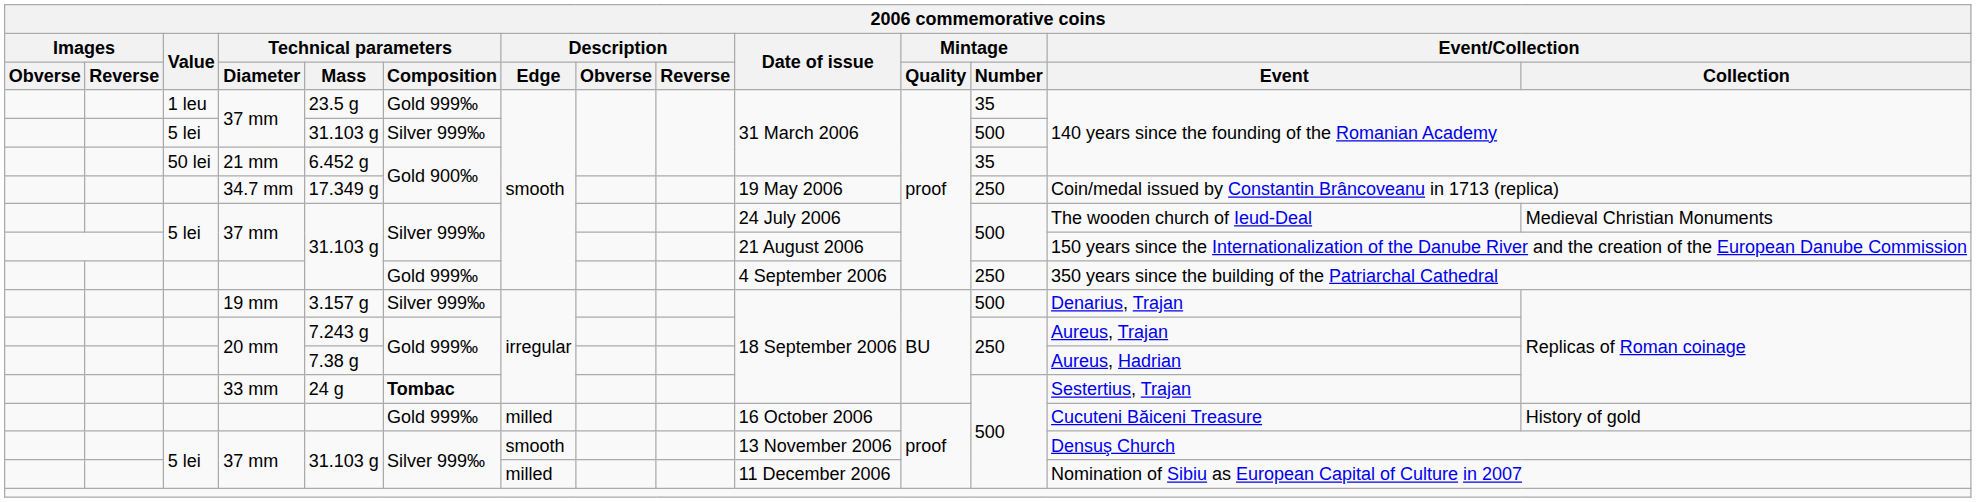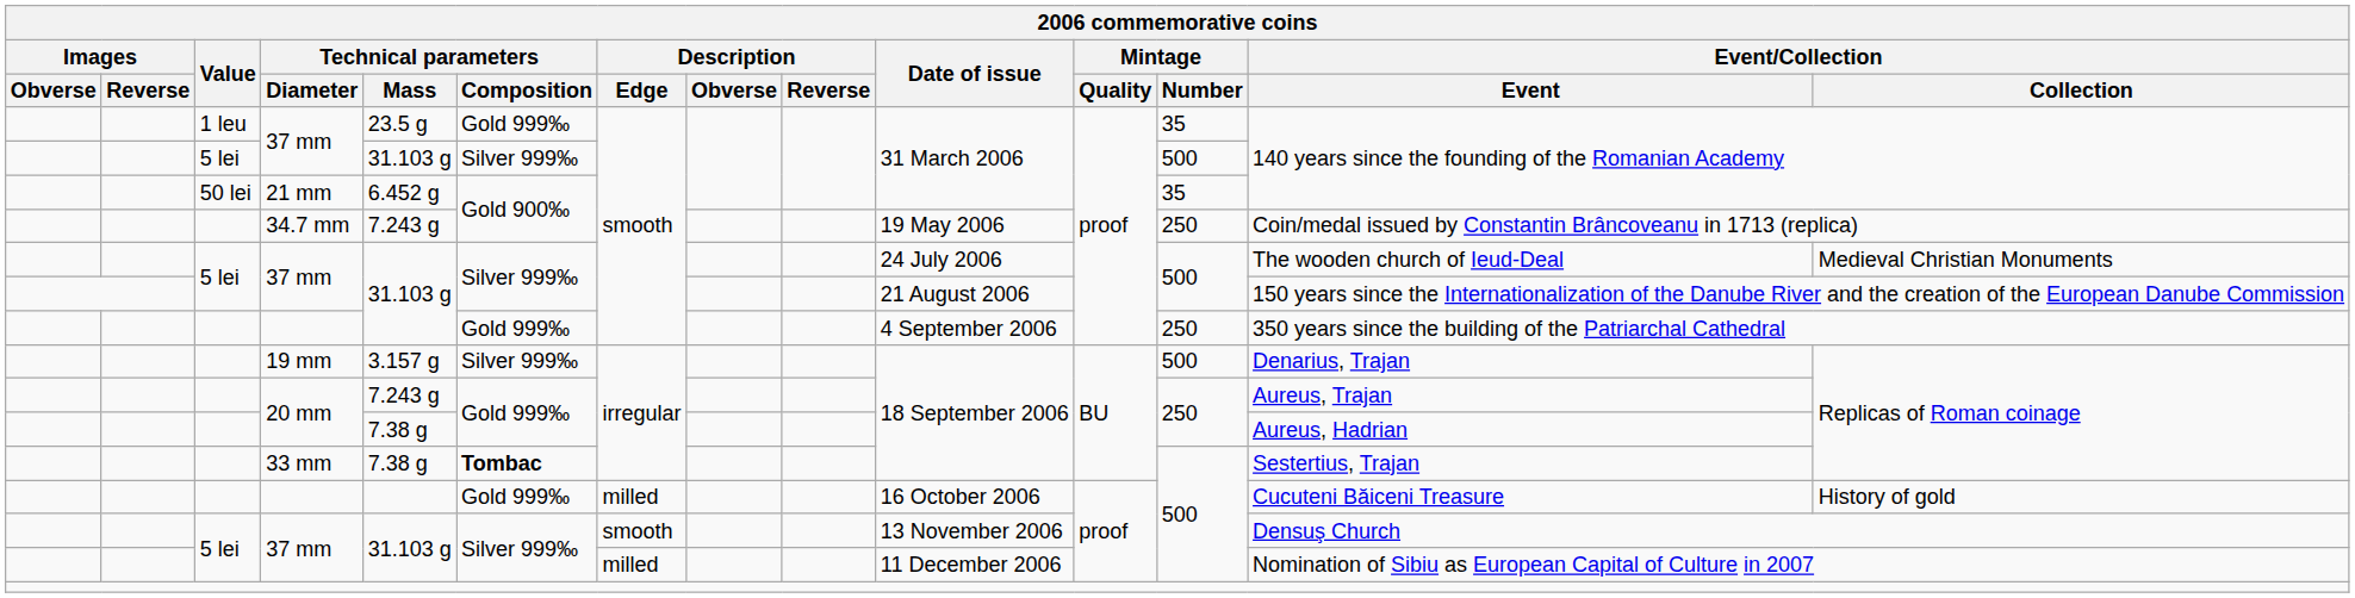 <table class="wikitable" style="font-size: 90%">
 <tr>
 <th colspan="14">2006 commemorative coins</th>
 </tr>
 <tr>
 <th colspan=2>Images</th>
 <th rowspan=2>Value</th>
 <th colspan=3>Technical parameters</th>
 <th colspan=3>Description</th>
 <th rowspan=2>Date of issue</th>
 <th colspan=2>Mintage</th>
 <th colspan=2>Event/Collection</th>
 </tr>
 <tr>
 <th>Obverse</th>
 <th>Reverse</th>
 <th>Diameter</th>
 <th>Mass</th>
 <th>Composition</th>
 <th>Edge</th>
 <th>Obverse</th>
 <th>Reverse</th>
 <th>Quality</th>
 <th>Number</th>
 <th>Event</th>
 <th>Collection</th>
 </tr>
 <tr>
 <td></td>
 <td></td>
 <td>1 leu</td>
 <td rowspan=2>37 mm</td>
 <td>23.5 g</td>
 <td>Gold 999‰</td>
 <td rowspan="7">smooth</td>
 <td rowspan=3></td>
 <td rowspan=3></td>
 <td rowspan=3>31 March 2006</td>
 <td rowspan="7">proof</td>
 <td>35</td>
 <td colspan=2 rowspan=3>140 years since the founding of the <a href='#'>Romanian Academy</a></td>
 </tr>
 <tr>
 <td></td>
 <td></td>
 <td>5 lei</td>
 <td>31.103 g</td>
 <td>Silver 999‰</td>
 <td>500</td>
 </tr>
 <tr>
 <td></td>
 <td></td>
 <td>50 lei</td>
 <td>21 mm</td>
 <td>6.452 g</td>
 <td rowspan="2">Gold 900‰</td>
 <td>35</td>
 </tr>
 <tr>
 <td></td>
 <td></td>
 <td></td>
 <td>34.7 mm</td>
-<td>17.349 g</td>
+<td>7.243 g</td>
 <td></td>
 <td></td>
 <td>19 May 2006</td>
 <td>250</td>
 <td colspan=2>Coin/medal issued by <a href='#'>Constantin Brâncoveanu</a> in 1713 (replica)</td>
 </tr>
 <tr>
 <td></td>
 <td></td>
 <td rowspan="2">5 lei</td>
 <td rowspan="2">37 mm</td>
 <td rowspan="3">31.103 g</td>
 <td rowspan="2">Silver 999‰</td>
 <td></td>
 <td></td>
 <td>24 July 2006</td>
 <td rowspan="2">500</td>
 <td>The wooden church of <a href='#'>Ieud-Deal</a></td>
 <td>Medieval Christian Monuments</td>
 </tr>
 <tr>
 <td colspan="2"></td>
 <td></td>
 <td></td>
 <td>21 August 2006</td>
 <td colspan=2>150 years since the <a href='#'>Internationalization of the Danube River</a> and the creation of the <a href='#'>European Danube Commission</a></td>
 </tr>
 <tr>
 <td></td>
 <td></td>
 <td></td>
 <td></td>
 <td>Gold 999‰</td>
 <td></td>
 <td></td>
 <td>4 September 2006</td>
 <td>250</td>
 <td colspan=2>350 years since the building of the <a href='#'>Patriarchal Cathedral</a></td>
 </tr>
 <tr>
 <td></td>
 <td></td>
 <td></td>
 <td>19 mm</td>
 <td>3.157 g</td>
 <td>Silver 999‰</td>
 <td rowspan=4>irregular</td>
 <td></td>
 <td></td>
 <td rowspan=4>18 September 2006</td>
 <td rowspan=4>BU</td>
 <td>500</td>
 <td><a href='#'>Denarius</a>, <a href='#'>Trajan</a></td>
 <td colspan=2 rowspan=4>Replicas of <a href='#'>Roman coinage</a></td>
 </tr>
 <tr>
 <td></td>
 <td></td>
 <td></td>
 <td rowspan="2">20 mm</td>
 <td>7.243 g</td>
 <td rowspan="2">Gold 999‰</td>
 <td></td>
 <td></td>
 <td rowspan="2">250</td>
 <td><a href='#'>Aureus</a>, <a href='#'>Trajan</a></td>
 </tr>
 <tr>
 <td></td>
 <td></td>
 <td></td>
 <td>7.38 g</td>
 <td></td>
 <td></td>
 <td><a href='#'>Aureus</a>, <a href='#'>Hadrian</a></td>
 </tr>
 <tr>
 <td></td>
 <td></td>
 <td></td>
 <td>33 mm</td>
-<td>24 g</td>
+<td>7.38 g</td>
 <td><strong>Tombac</strong></td>
 <td></td>
 <td></td>
 <td rowspan="4">500</td>
 <td><a href='#'>Sestertius</a>, <a href='#'>Trajan</a></td>
 </tr>
 <tr>
 <td></td>
 <td></td>
 <td></td>
 <td></td>
 <td></td>
 <td>Gold 999‰</td>
 <td>milled</td>
 <td></td>
 <td></td>
 <td>16 October 2006</td>
 <td rowspan="3">proof</td>
 <td><a href='#'>Cucuteni Băiceni Treasure</a></td>
 <td>History of gold</td>
 </tr>
 <tr>
 <td></td>
 <td></td>
 <td rowspan="2">5 lei</td>
 <td rowspan="2">37 mm</td>
 <td rowspan="2">31.103 g</td>
 <td rowspan="2">Silver 999‰</td>
 <td>smooth</td>
 <td></td>
 <td></td>
 <td>13 November 2006</td>
 <td colspan=2><a href='#'>Densuş Church</a></td>
 </tr>
 <tr>
 <td></td>
 <td></td>
 <td>milled</td>
 <td></td>
 <td></td>
 <td>11 December 2006</td>
 <td colspan=2>Nomination of <a href='#'>Sibiu</a> as <a href='#'>European Capital of Culture</a> <a href='#'>in 2007</a></td>
 </tr>
 <tr>
 <td colspan="14"></td>
 </tr>
 </table>
